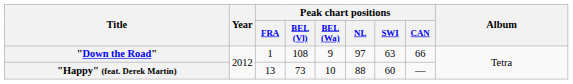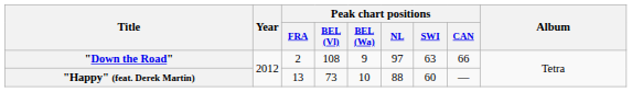 <table class="wikitable plainrowheaders" style="text-align:center;">
 <tr>
 <th scope="col" rowspan="2" style="width:22.5em;">Title</th>
 <th scope="col" rowspan="2" style="width:1em;">Year</th>
 <th colspan="6" scope="col">Peak chart positions</th>
 <th scope="col" rowspan="2" style="width:13em;">Album</th>
 </tr>
 <tr>
 <th scope="col" style="width:3em;font-size:85%;"><a href='#'>FRA</a><br></th>
 <th scope="col" style="width:3em;font-size:85%;"><a href='#'>BEL (Vl)</a><br></th>
 <th scope="col" style="width:3em;font-size:85%;"><a href='#'>BEL (Wa)</a><br></th>
 <th scope="col" style="width:3em;font-size:85%;"><a href='#'>NL</a><br></th>
 <th scope="col" style="width:3em;font-size:85%;"><a href='#'>SWI</a><br></th>
 <th scope="col" style="width:3em;font-size:85%;"><a href='#'>CAN</a></th>
 </tr>
 <tr>
 <th scope="row">"<a href='#'>Down the Road</a>"</th>
 <td rowspan="2">2012</td>
-<td>1</td>
+<td>2</td>
 <td>108</td>
 <td>9</td>
 <td>97</td>
 <td>63</td>
 <td>66</td>
 <td rowspan="2">Tetra</td>
 </tr>
 <tr>
 <th scope="row">"Happy" <small>(feat. Derek Martin)</small></th>
 <td>13</td>
 <td>73</td>
 <td>10</td>
 <td>88</td>
 <td>60</td>
 <td>—</td>
 </tr>
 </table>
